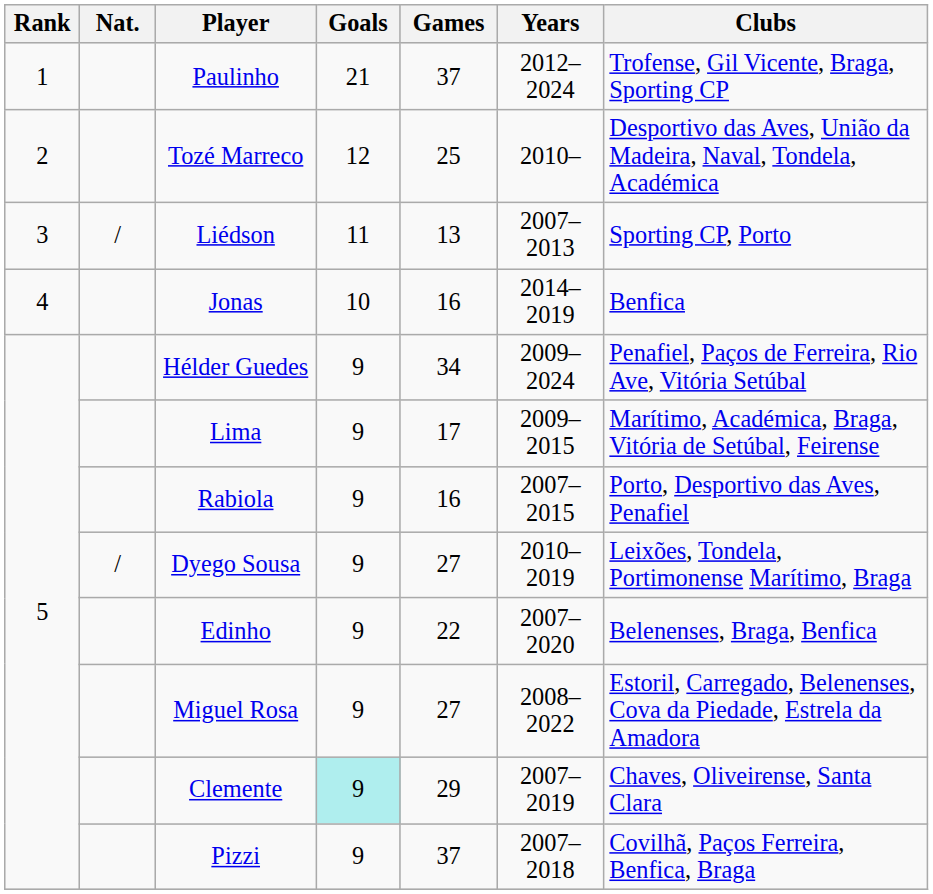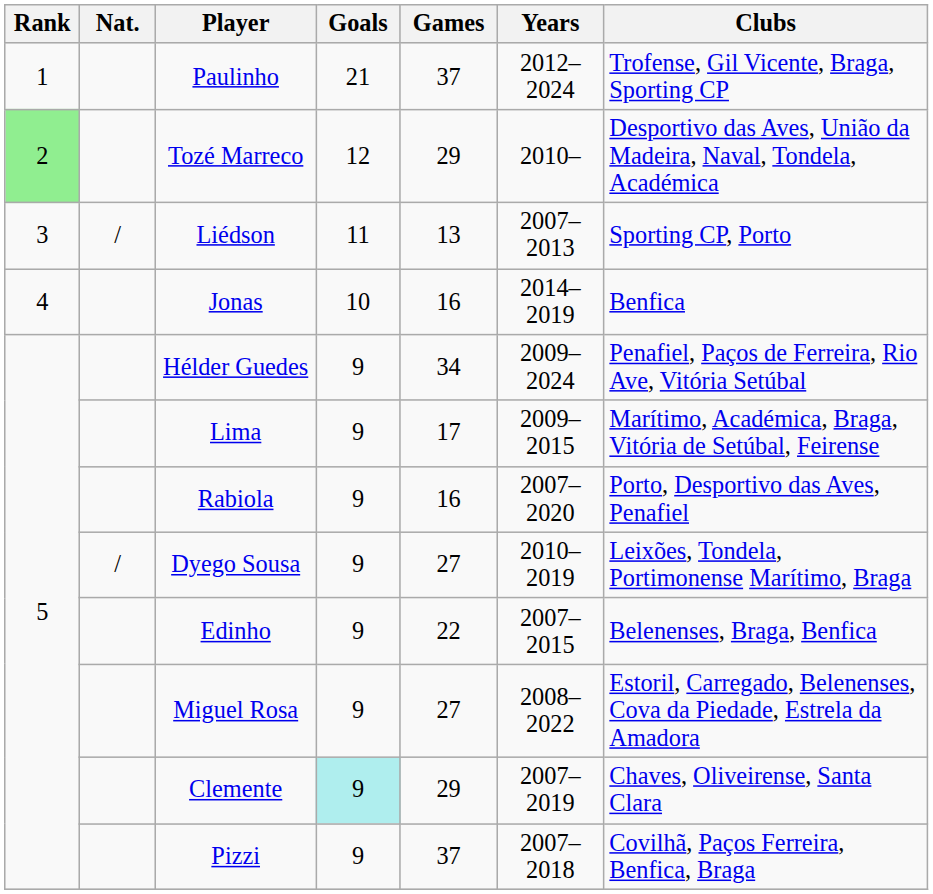 <table class="wikitable">
 <tr>
 <th width=1%>Rank</th>
 <th width=3%>Nat.</th>
 <th width=8%>Player</th>
 <th width=2%>Goals</th>
 <th width=2%>Games</th>
 <th width=5%>Years</th>
 <th width=20%>Clubs</th>
 </tr>
 <tr>
 <td align=center>1</td>
 <td align=center></td>
 <td align=center><a href='#'>Paulinho</a></td>
 <td align=center>21</td>
 <td align=center>37</td>
 <td align=center>2012–2024</td>
 <td><a href='#'>Trofense</a>, <a href='#'>Gil Vicente</a>, <a href='#'>Braga</a>, <a href='#'>Sporting CP</a></td>
 </tr>
 <tr>
-<td align=center>2</td>
+<td align=center style="background: lightgreen;">2</td>
 <td align=center></td>
 <td align=center><a href='#'>Tozé Marreco</a></td>
 <td align=center>12</td>
-<td align=center>25</td>
+<td align=center>29</td>
 <td align=center>2010–</td>
 <td><a href='#'>Desportivo das Aves</a>, <a href='#'>União da Madeira</a>, <a href='#'>Naval</a>, <a href='#'>Tondela</a>, <a href='#'>Académica</a></td>
 </tr>
 <tr>
 <td align=center>3</td>
 <td align=center>/</td>
 <td align=center><a href='#'>Liédson</a></td>
 <td align=center>11</td>
 <td align=center>13</td>
 <td align=center>2007–2013</td>
 <td><a href='#'>Sporting CP</a>, <a href='#'>Porto</a></td>
 </tr>
 <tr>
 <td align=center>4</td>
 <td align=center></td>
 <td align=center><a href='#'>Jonas</a></td>
 <td align=center>10</td>
 <td align=center>16</td>
 <td align=center>2014–2019</td>
 <td><a href='#'>Benfica</a></td>
 </tr>
 <tr>
 <td align=center rowspan="8">5</td>
 <td align=center></td>
 <td align=center><a href='#'>Hélder Guedes</a></td>
 <td align=center>9</td>
 <td align=center>34</td>
 <td align=center>2009–2024</td>
 <td><a href='#'>Penafiel</a>, <a href='#'>Paços de Ferreira</a>, <a href='#'>Rio Ave</a>, <a href='#'>Vitória Setúbal</a></td>
 </tr>
 <tr>
 <td align=center></td>
 <td align=center><a href='#'>Lima</a></td>
 <td align=center>9</td>
 <td align=center>17</td>
 <td align=center>2009–2015</td>
 <td><a href='#'>Marítimo</a>, <a href='#'>Académica</a>, <a href='#'>Braga</a>, <a href='#'>Vitória de Setúbal</a>, <a href='#'>Feirense</a></td>
 </tr>
 <tr>
 <td align=center></td>
 <td align=center><a href='#'>Rabiola</a></td>
 <td align=center>9</td>
 <td align=center>16</td>
-<td align=center>2007–2015</td>
+<td align=center>2007–2020</td>
 <td><a href='#'>Porto</a>, <a href='#'>Desportivo das Aves</a>, <a href='#'>Penafiel</a></td>
 </tr>
 <tr>
 <td align=center>/</td>
 <td align=center><a href='#'>Dyego Sousa</a></td>
 <td align=center>9</td>
 <td align=center>27</td>
 <td align=center>2010–2019</td>
 <td><a href='#'>Leixões</a>, <a href='#'>Tondela</a>, <a href='#'>Portimonense</a> <a href='#'>Marítimo</a>, <a href='#'>Braga</a></td>
 </tr>
 <tr>
 <td align=center></td>
 <td align=center><a href='#'>Edinho</a></td>
 <td align=center>9</td>
 <td align=center>22</td>
-<td align=center>2007–2020</td>
+<td align=center>2007–2015</td>
 <td><a href='#'>Belenenses</a>, <a href='#'>Braga</a>, <a href='#'>Benfica</a></td>
 </tr>
 <tr>
 <td align=center></td>
 <td align=center><a href='#'>Miguel Rosa</a></td>
 <td align=center>9</td>
 <td align=center>27</td>
 <td align=center>2008–2022</td>
 <td><a href='#'>Estoril</a>, <a href='#'>Carregado</a>, <a href='#'>Belenenses</a>, <a href='#'>Cova da Piedade</a>, <a href='#'>Estrela da Amadora</a></td>
 </tr>
 <tr>
 <td align=center></td>
 <td align=center><a href='#'>Clemente</a></td>
 <td align=center style="background: paleturquoise;">9</td>
 <td align=center>29</td>
 <td align=center>2007–2019</td>
 <td><a href='#'>Chaves</a>, <a href='#'>Oliveirense</a>, <a href='#'>Santa Clara</a></td>
 </tr>
 <tr>
 <td align=center></td>
 <td align=center><a href='#'>Pizzi</a></td>
 <td align=center>9</td>
 <td align=center>37</td>
 <td align=center>2007–2018</td>
 <td><a href='#'>Covilhã</a>, <a href='#'>Paços Ferreira</a>, <a href='#'>Benfica</a>, <a href='#'>Braga</a></td>
 </tr>
 <tr>
 </tr>
 </table>
